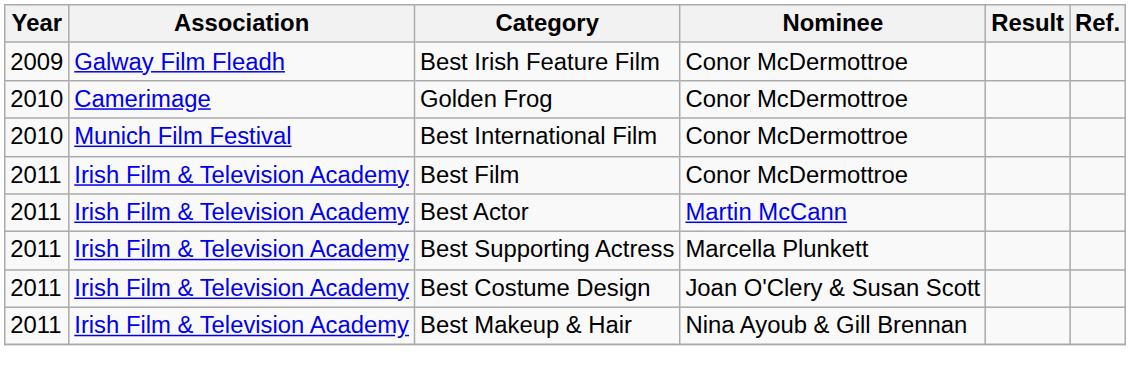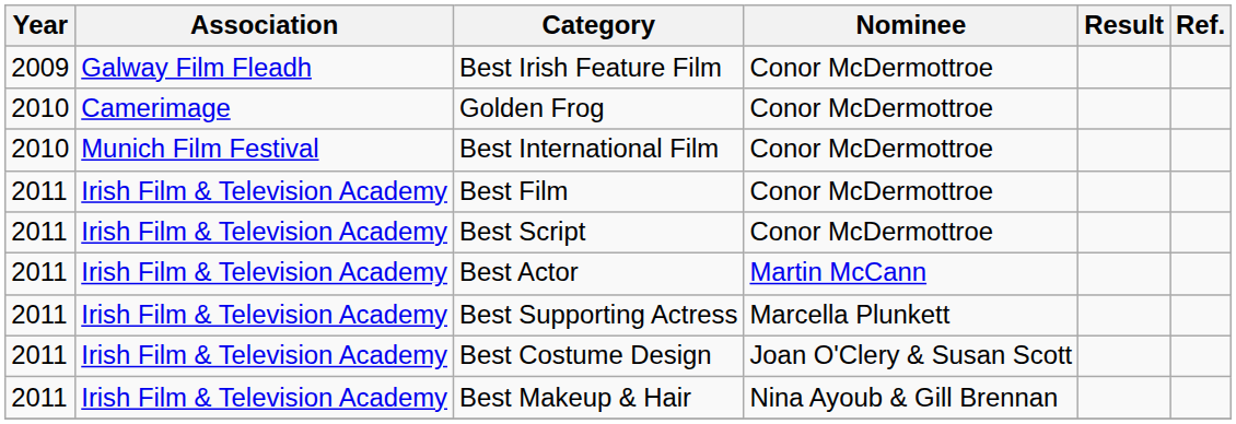 <table class="wikitable sortable">
 <tr>
 <th>Year</th>
 <th>Association</th>
 <th>Category</th>
 <th>Nominee</th>
 <th>Result</th>
 <th class=unsortable>Ref.</th>
 </tr>
 <tr>
 <td>2009</td>
 <td><a href='#'>Galway Film Fleadh</a></td>
 <td>Best Irish Feature Film</td>
 <td>Conor McDermottroe</td>
 <td></td>
 <td></td>
 </tr>
 <tr>
 <td>2010</td>
 <td><a href='#'>Camerimage</a></td>
 <td>Golden Frog</td>
 <td>Conor McDermottroe</td>
 <td></td>
 <td></td>
 </tr>
 <tr>
 <td>2010</td>
 <td><a href='#'>Munich Film Festival</a></td>
 <td>Best International Film</td>
 <td>Conor McDermottroe</td>
 <td></td>
 <td></td>
 </tr>
 <tr>
 <td>2011</td>
 <td><a href='#'>Irish Film & Television Academy</a></td>
 <td>Best Film</td>
 <td>Conor McDermottroe</td>
 <td></td>
 <td></td>
 </tr>
 <tr>
 <td>2011</td>
 <td><a href='#'>Irish Film & Television Academy</a></td>
+<td>Best Script</td>
+<td>Conor McDermottroe</td>
+<td></td>
+<td></td>
+</tr>
+<tr>
+<td>2011</td>
+<td><a href='#'>Irish Film & Television Academy</a></td>
 <td>Best Actor</td>
 <td><a href='#'>Martin McCann</a></td>
 <td></td>
 <td></td>
 </tr>
 <tr>
 <td>2011</td>
 <td><a href='#'>Irish Film & Television Academy</a></td>
 <td>Best Supporting Actress</td>
 <td>Marcella Plunkett</td>
 <td></td>
 <td></td>
 </tr>
 <tr>
 <td>2011</td>
 <td><a href='#'>Irish Film & Television Academy</a></td>
 <td>Best Costume Design</td>
 <td>Joan O'Clery & Susan Scott</td>
 <td></td>
 <td></td>
 </tr>
 <tr>
 <td>2011</td>
 <td><a href='#'>Irish Film & Television Academy</a></td>
 <td>Best Makeup & Hair</td>
 <td>Nina Ayoub & Gill Brennan</td>
 <td></td>
 <td></td>
 </tr>
 <tr>
 </tr>
 </table>
